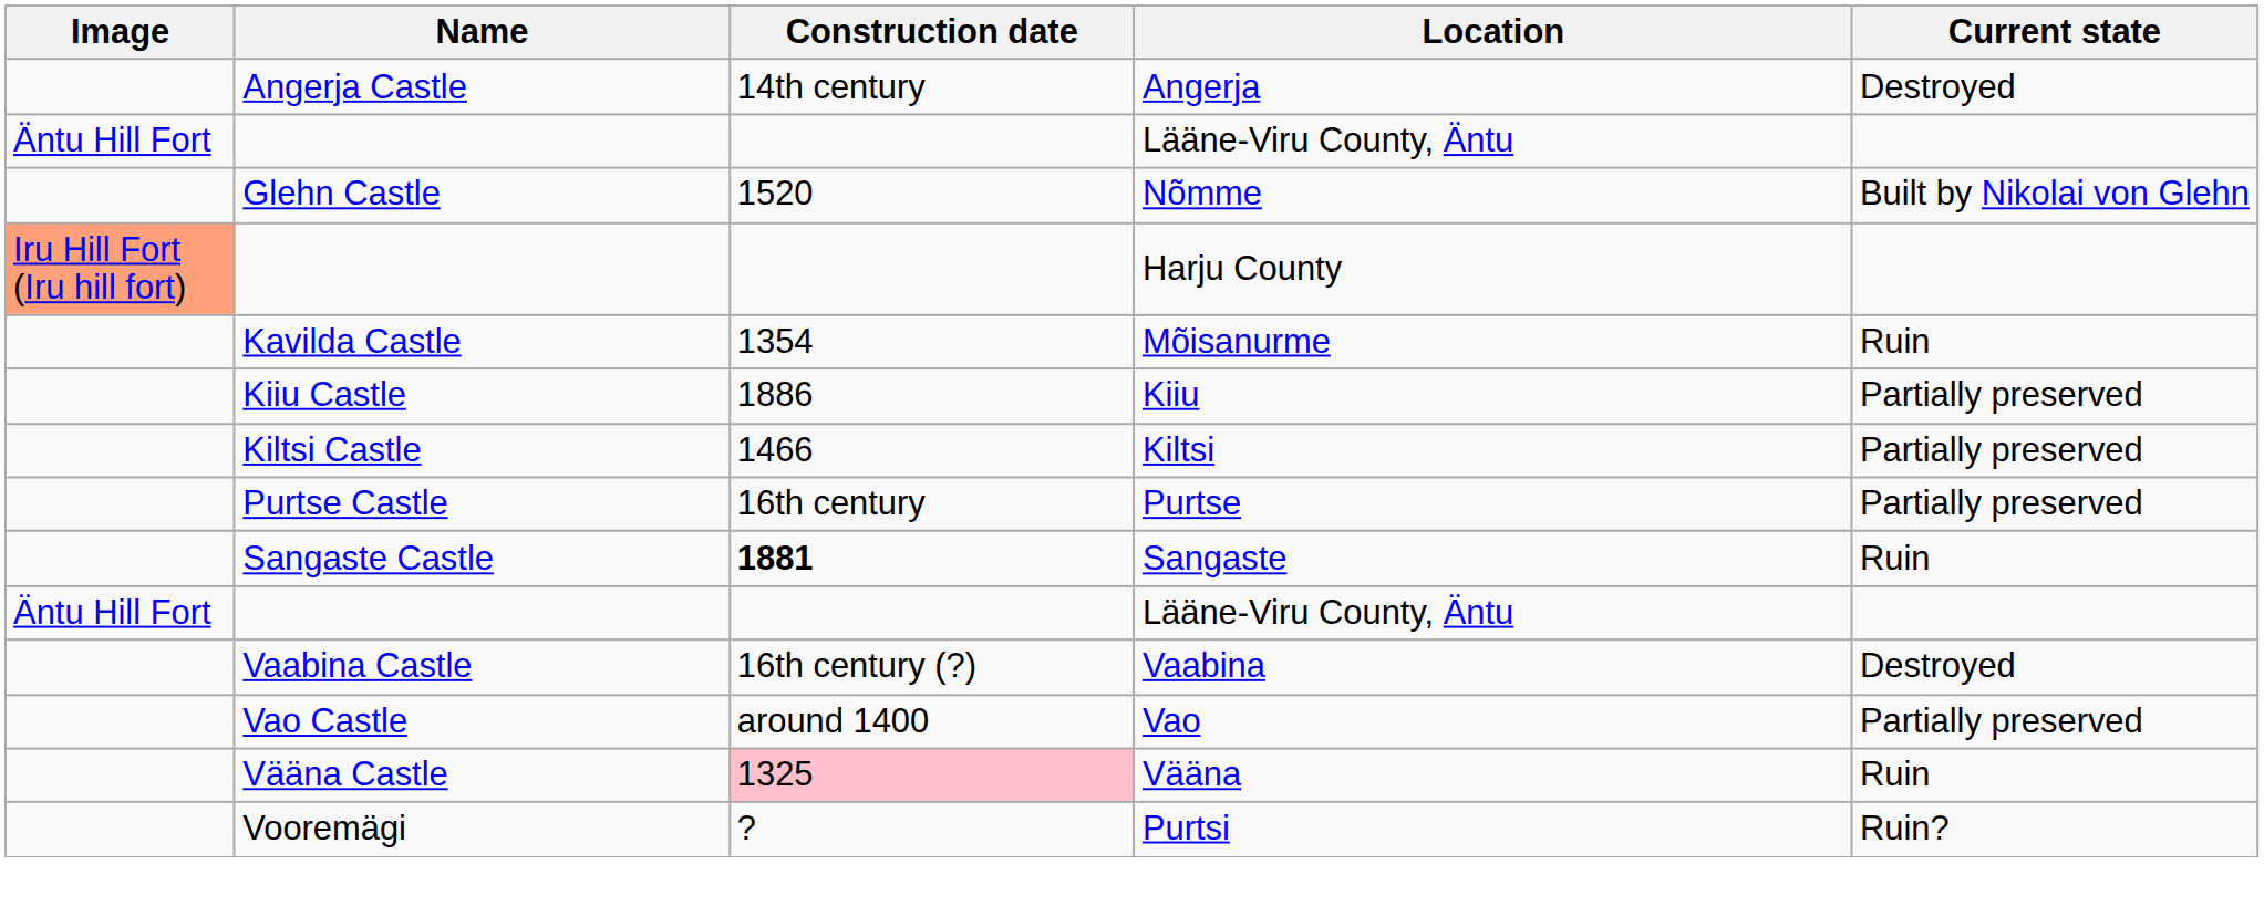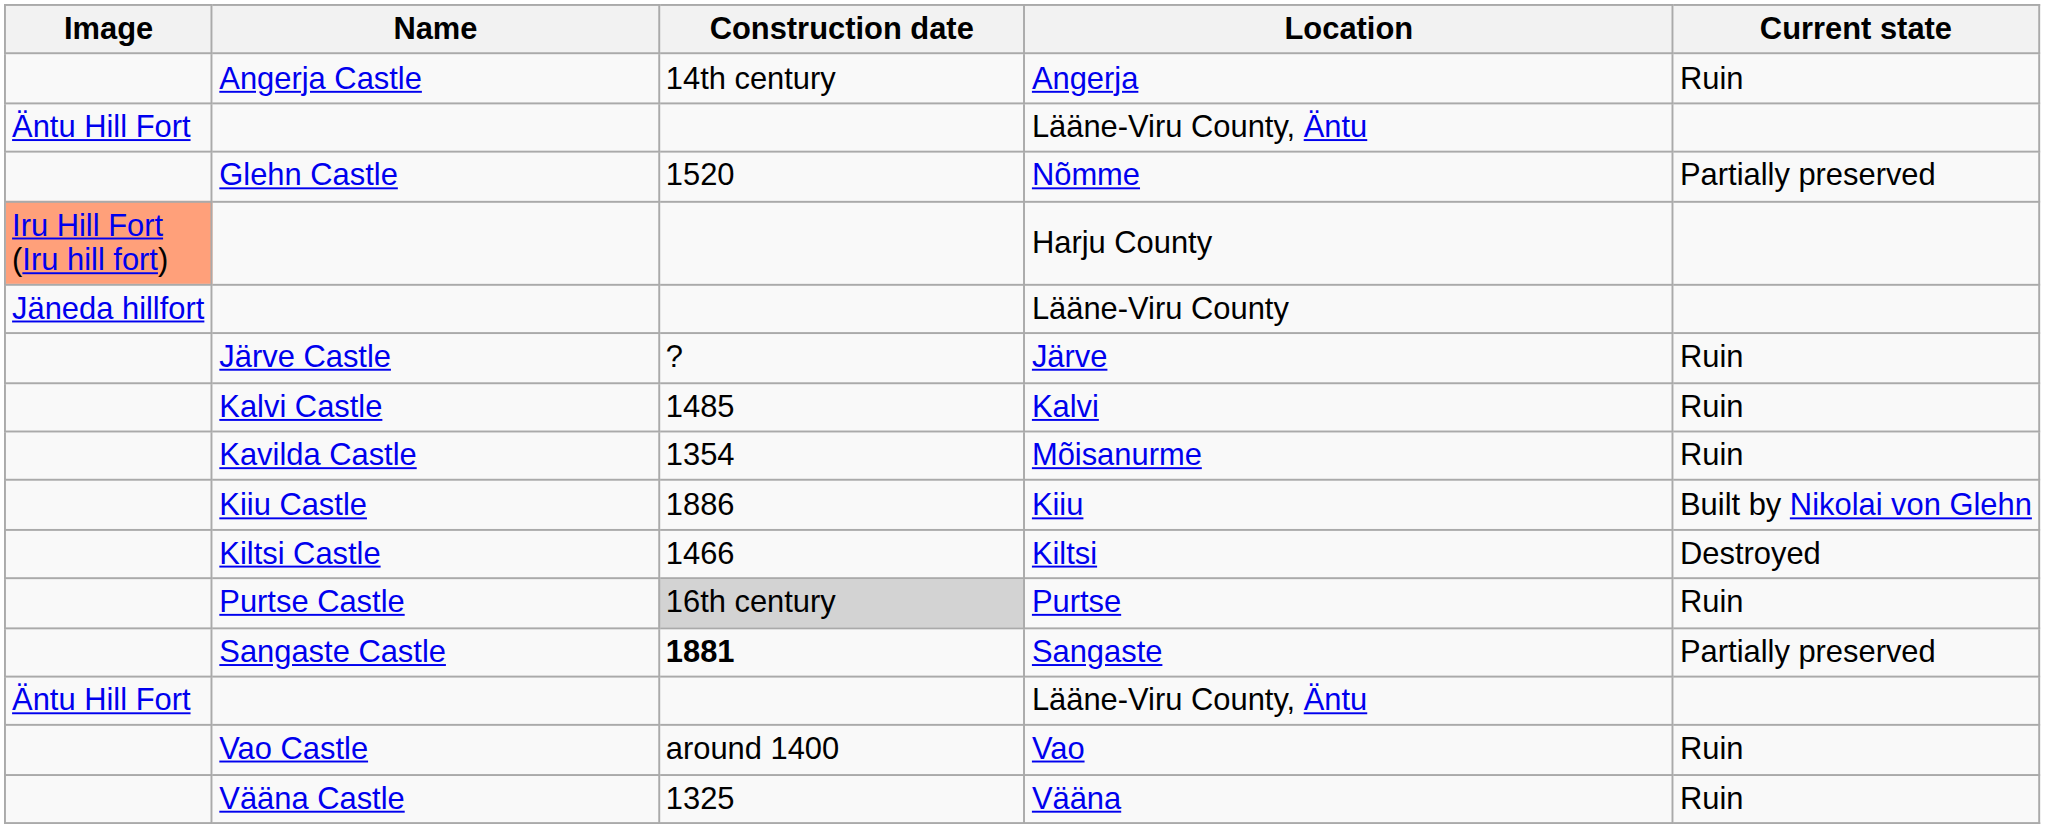 <table class="sortable wikitable">
 <tr valign=bottom>
 <th width=100px>Image</th>
 <th width=>Name</th>
 <th width=18%>Construction  date</th>
 <th width=>Location</th>
 <th width=18%>Current state</th>
 </tr>
 <tr>
 <td></td>
 <td><a href='#'>Angerja Castle</a></td>
 <td data-sort-value="1400">14th century</td>
 <td><a href='#'>Angerja</a></td>
-<td>Destroyed</td>
+<td>Ruin</td>
 </tr>
 <tr>
 <td><a href='#'>Äntu Hill Fort</a></td>
 <td></td>
 <td></td>
 <td>Lääne-Viru County, <a href='#'>Äntu</a></td>
 <td></td>
 </tr>
 <tr>
 <td></td>
 <td><a href='#'>Glehn Castle</a></td>
 <td>1520</td>
 <td><a href='#'>Nõmme</a></td>
-<td>Built by <a href='#'>Nikolai von Glehn</a></td>
+<td>Partially preserved</td>
 </tr>
 <tr>
 <td style="background: lightsalmon;"><a href='#'>Iru Hill Fort</a> (<a href='#'>Iru hill fort</a>)</td>
 <td></td>
 <td></td>
 <td>Harju County</td>
 <td></td>
+</tr>
+<tr>
+<td><a href='#'>Jäneda hillfort</a></td>
+<td></td>
+<td></td>
+<td>Lääne-Viru County</td>
+<td></td>
+</tr>
+<tr>
+<td></td>
+<td><a href='#'>Järve Castle</a></td>
+<td data-sort-value="9999">?</td>
+<td><a href='#'>Järve</a></td>
+<td>Ruin</td>
+</tr>
+<tr>
+<td></td>
+<td><a href='#'>Kalvi Castle</a></td>
+<td>1485</td>
+<td><a href='#'>Kalvi</a></td>
+<td>Ruin</td>
 </tr>
 <tr>
 <td></td>
 <td><a href='#'>Kavilda Castle</a></td>
 <td>1354</td>
 <td><a href='#'>Mõisanurme</a></td>
 <td>Ruin</td>
 </tr>
 <tr>
 <td></td>
 <td><a href='#'>Kiiu Castle</a></td>
 <td>1886</td>
 <td><a href='#'>Kiiu</a></td>
-<td>Partially preserved</td>
+<td>Built by <a href='#'>Nikolai von Glehn</a></td>
 </tr>
 <tr>
 <td></td>
 <td><a href='#'>Kiltsi Castle</a></td>
 <td>1466</td>
 <td><a href='#'>Kiltsi</a></td>
-<td>Partially preserved</td>
+<td>Destroyed</td>
 </tr>
 <tr>
 <td></td>
 <td><a href='#'>Purtse Castle</a></td>
-<td data-sort-value="1600">16th century</td>
+<td data-sort-value="1600" style="background: lightgrey;">16th century</td>
 <td><a href='#'>Purtse</a></td>
-<td>Partially preserved</td>
+<td>Ruin</td>
 </tr>
 <tr>
 <td></td>
 <td><a href='#'>Sangaste Castle</a></td>
 <td><strong>1881</strong></td>
 <td><a href='#'>Sangaste</a></td>
-<td>Ruin</td>
+<td>Partially preserved</td>
 </tr>
 <tr>
 <td><a href='#'>Äntu Hill Fort</a></td>
 <td></td>
 <td></td>
 <td>Lääne-Viru County, <a href='#'>Äntu</a></td>
 <td></td>
 </tr>
 <tr>
 <td></td>
-<td><a href='#'>Vaabina Castle</a></td>
-<td data-sort-value="1600">16th century (?)</td>
-<td><a href='#'>Vaabina</a></td>
-<td>Destroyed</td>
-</tr>
-<tr>
-<td></td>
 <td><a href='#'>Vao Castle</a></td>
 <td data-sort-value="1400">around 1400</td>
 <td><a href='#'>Vao</a></td>
-<td>Partially preserved</td>
+<td>Ruin</td>
 </tr>
 <tr>
 <td></td>
 <td><a href='#'>Vääna Castle</a></td>
-<td style="background: pink;">1325</td>
+<td>1325</td>
 <td><a href='#'>Vääna</a></td>
 <td>Ruin</td>
 </tr>
 <tr>
-<td></td>
-<td>Vooremägi</td>
-<td data-sort-value="9999">?</td>
-<td><a href='#'>Purtsi</a></td>
-<td>Ruin?</td>
-</tr>
-<tr>
 </tr>
 </table>
